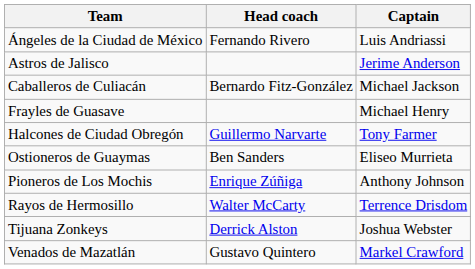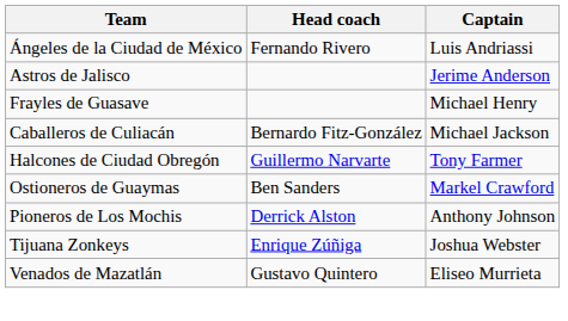 <table class="wikitable sortable">
 <tr>
 <th>Team</th>
 <th>Head coach</th>
 <th>Captain</th>
 </tr>
 <tr>
 <td>Ángeles de la Ciudad de México</td>
 <td> Fernando Rivero</td>
 <td> Luis Andriassi</td>
 </tr>
 <tr>
 <td>Astros de Jalisco</td>
 <td> </td>
 <td> <a href='#'>Jerime Anderson</a></td>
 </tr>
 <tr>
+<td>Frayles de Guasave</td>
+<td> </td>
+<td> Michael Henry</td>
+</tr>
+<tr>
 <td>Caballeros de Culiacán</td>
 <td> Bernardo Fitz-González</td>
 <td> Michael Jackson</td>
-</tr>
-<tr>
-<td>Frayles de Guasave</td>
-<td> </td>
-<td> Michael Henry</td>
 </tr>
 <tr>
 <td>Halcones de Ciudad Obregón</td>
 <td> <a href='#'>Guillermo Narvarte</a></td>
 <td> <a href='#'>Tony Farmer</a></td>
 </tr>
 <tr>
 <td>Ostioneros de Guaymas</td>
 <td> Ben Sanders</td>
-<td> Eliseo Murrieta</td>
+<td> <a href='#'>Markel Crawford</a></td>
 </tr>
 <tr>
 <td>Pioneros de Los Mochis</td>
-<td> <a href='#'>Enrique Zúñiga</a></td>
+<td> <a href='#'>Derrick Alston</a></td>
 <td> Anthony Johnson</td>
 </tr>
 <tr>
-<td>Rayos de Hermosillo</td>
-<td> <a href='#'>Walter McCarty</a></td>
-<td> <a href='#'>Terrence Drisdom</a></td>
-</tr>
-<tr>
 <td>Tijuana Zonkeys</td>
-<td> <a href='#'>Derrick Alston</a></td>
+<td> <a href='#'>Enrique Zúñiga</a></td>
 <td> Joshua Webster</td>
 </tr>
 <tr>
 <td>Venados de Mazatlán</td>
 <td> Gustavo Quintero</td>
-<td> <a href='#'>Markel Crawford</a></td>
+<td> Eliseo Murrieta</td>
 </tr>
 </table>
